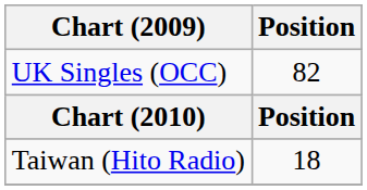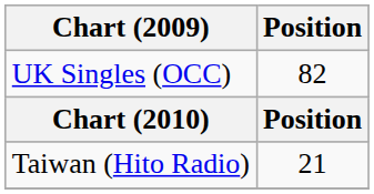 <table class="wikitable sortable">
 <tr>
 <th>Chart (2009)</th>
 <th>Position</th>
 </tr>
 <tr>
 <td><a href='#'>UK Singles</a> (<a href='#'>OCC</a>)</td>
 <td align="center">82</td>
 </tr>
 <tr>
 <th>Chart (2010)</th>
 <th>Position</th>
 </tr>
 <tr>
 <td>Taiwan (<a href='#'>Hito Radio</a>)</td>
-<td style="text-align:center;">18</td>
+<td style="text-align:center;">21</td>
 </tr>
 <tr>
 </tr>
 </table>
